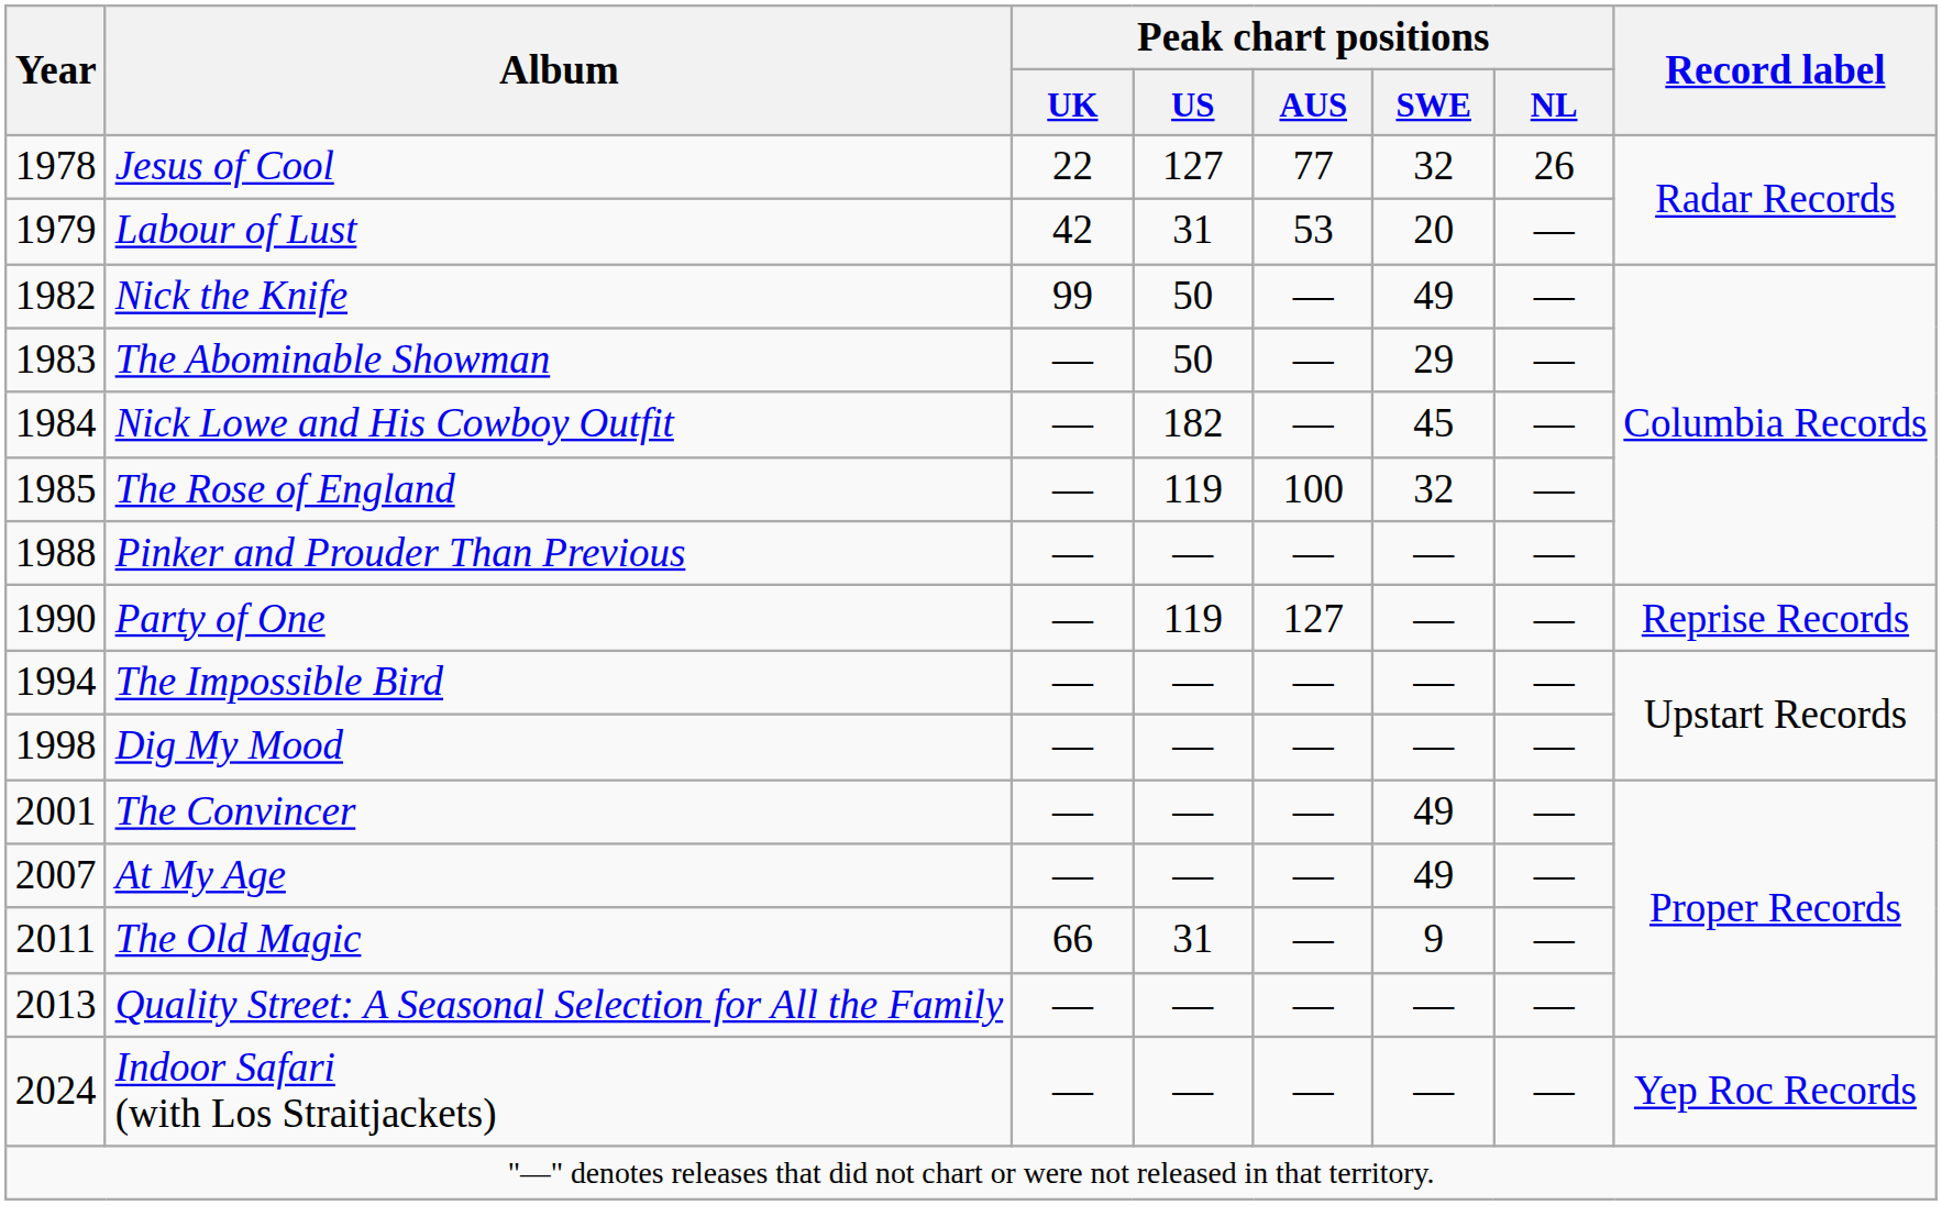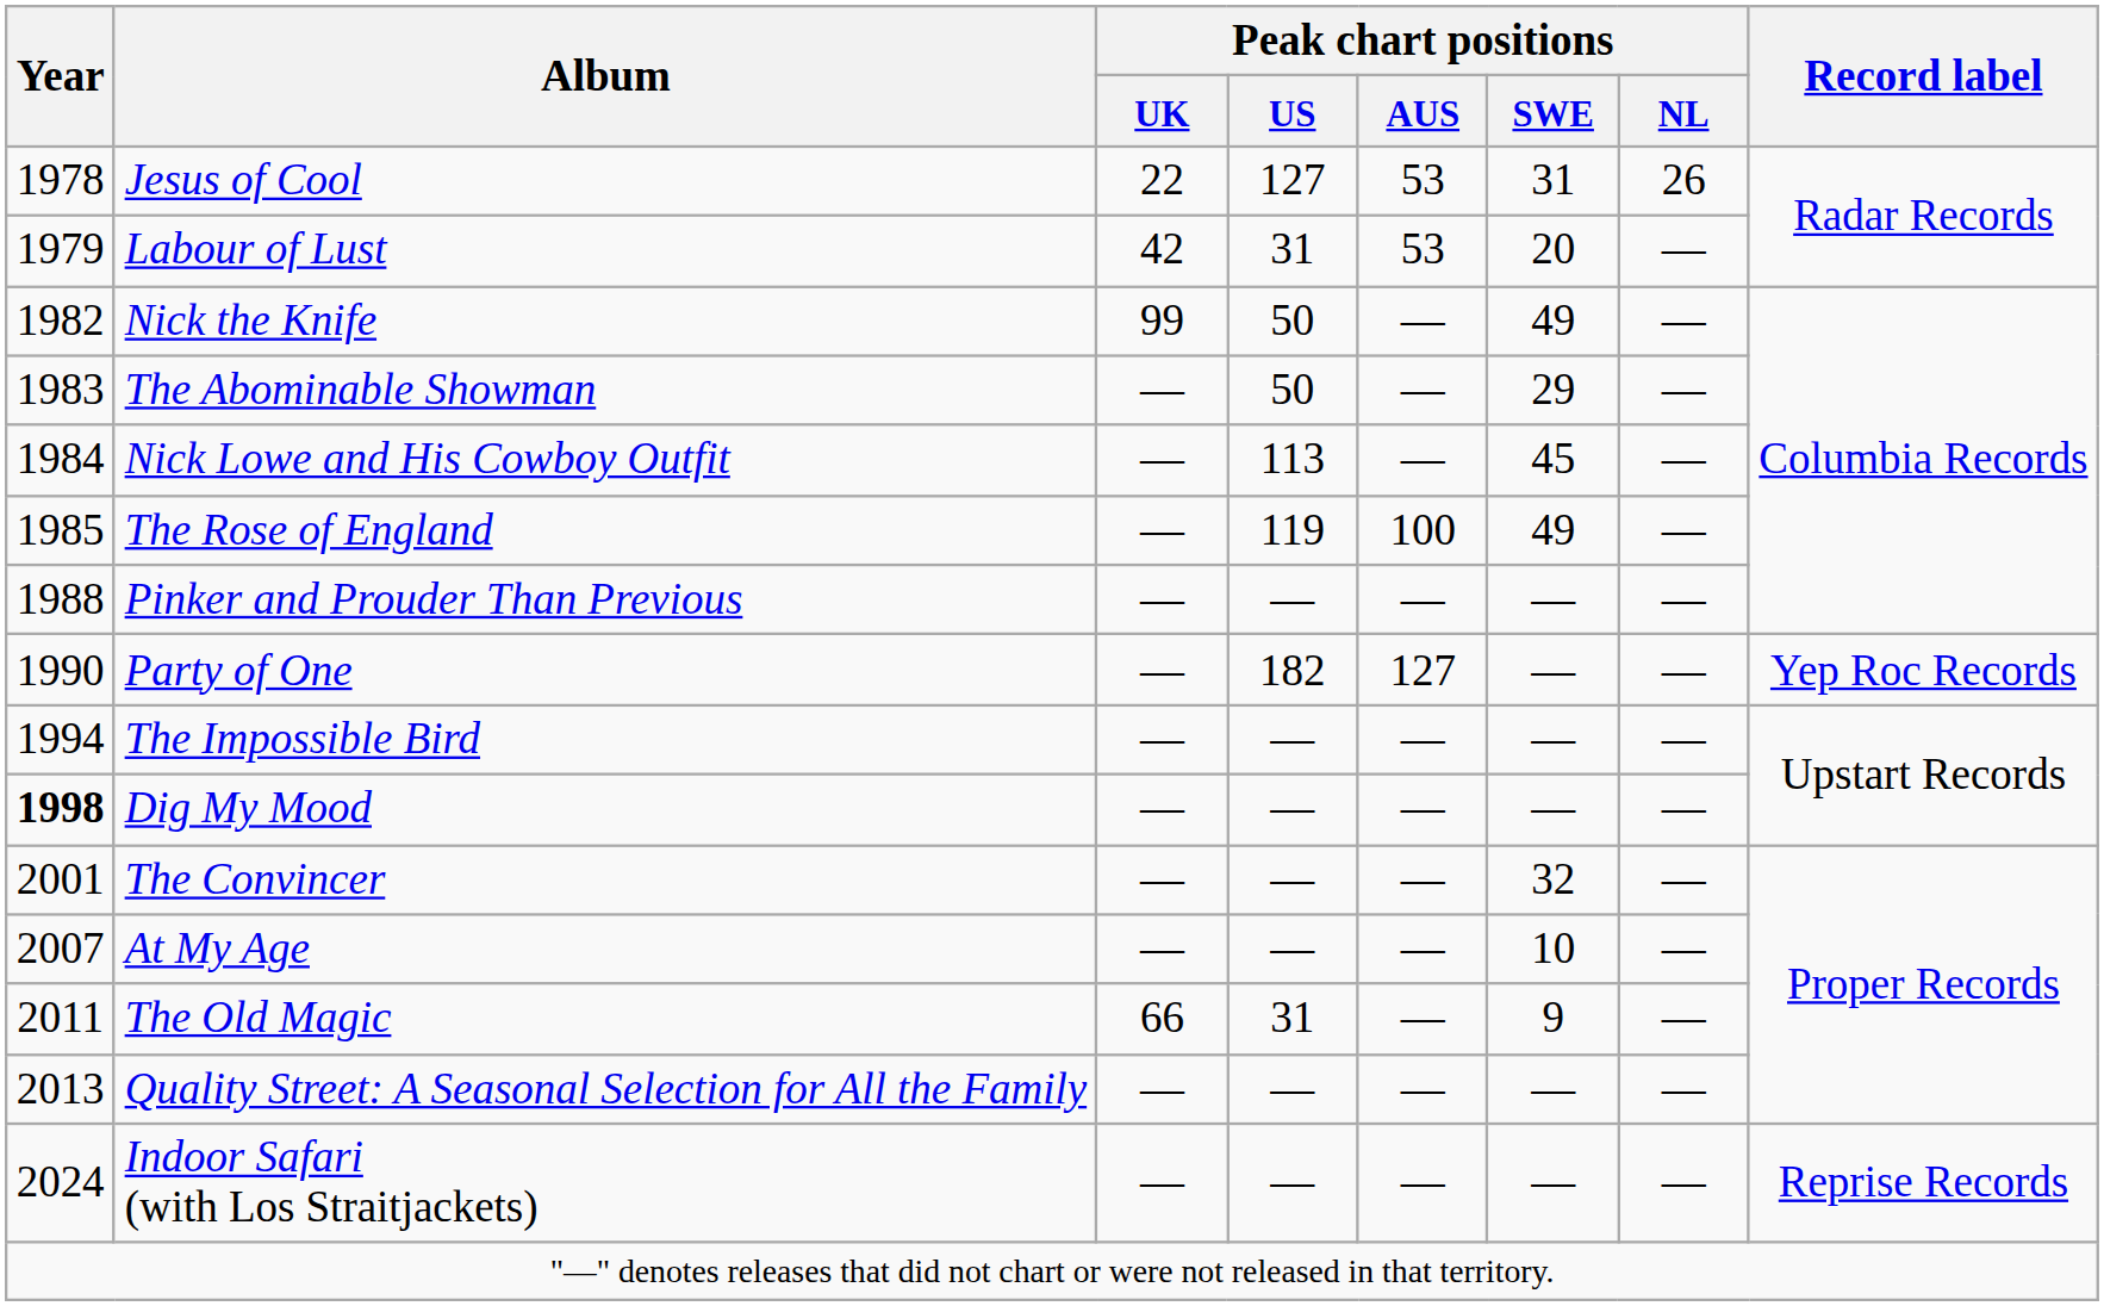 <table class="wikitable" style=text-align:center;>
 <tr>
 <th scope="col" rowspan="2">Year</th>
 <th scope="col" rowspan="2">Album</th>
 <th scope="col" colspan="5">Peak chart positions</th>
 <th scope="col" rowspan="2"><a href='#'>Record label</a></th>
 </tr>
 <tr>
 <th style="width:40px;"><small><a href='#'>UK</a></small><br></th>
 <th style="width:40px;"><small><a href='#'>US</a></small><br></th>
 <th style="width:40px;"><small><a href='#'>AUS</a></small><br></th>
 <th style="width:40px;"><small><a href='#'>SWE</a></small><br></th>
 <th style="width:40px;"><small><a href='#'>NL</a></small><br></th>
 </tr>
 <tr>
 <td>1978</td>
 <td align=left><em><a href='#'>Jesus of Cool</a></em></td>
 <td>22</td>
 <td>127</td>
-<td>77</td>
-<td>32</td>
+<td>53</td>
+<td>31</td>
 <td>26</td>
 <td rowspan="2"><a href='#'>Radar Records</a></td>
 </tr>
 <tr>
 <td>1979</td>
 <td align=left><em><a href='#'>Labour of Lust</a></em></td>
 <td>42</td>
 <td>31</td>
 <td>53</td>
 <td>20</td>
 <td>—</td>
 </tr>
 <tr>
 <td>1982</td>
 <td align=left><em><a href='#'>Nick the Knife</a></em></td>
 <td>99</td>
 <td>50</td>
 <td>—</td>
 <td>49</td>
 <td>—</td>
 <td rowspan="5"><a href='#'>Columbia Records</a></td>
 </tr>
 <tr>
 <td>1983</td>
 <td align=left><em><a href='#'>The Abominable Showman</a></em></td>
 <td>—</td>
 <td>50</td>
 <td>—</td>
 <td>29</td>
 <td>—</td>
 </tr>
 <tr>
 <td>1984</td>
 <td align=left><em><a href='#'>Nick Lowe and His Cowboy Outfit</a></em></td>
 <td>—</td>
-<td>182</td>
+<td>113</td>
 <td>—</td>
 <td>45</td>
 <td>—</td>
 </tr>
 <tr>
 <td>1985</td>
 <td align=left><em><a href='#'>The Rose of England</a></em></td>
 <td>—</td>
 <td>119</td>
 <td>100</td>
-<td>32</td>
+<td>49</td>
 <td>—</td>
 </tr>
 <tr>
 <td>1988</td>
 <td align=left><em><a href='#'>Pinker and Prouder Than Previous</a></em></td>
 <td>—</td>
 <td>—</td>
 <td>—</td>
 <td>—</td>
 <td>—</td>
 </tr>
 <tr>
 <td>1990</td>
 <td align=left><em><a href='#'>Party of One</a></em></td>
 <td>—</td>
-<td>119</td>
+<td>182</td>
 <td>127</td>
 <td>—</td>
 <td>—</td>
-<td rowspan="1"><a href='#'>Reprise Records</a></td>
+<td rowspan="1"><a href='#'>Yep Roc Records</a></td>
 </tr>
 <tr>
 <td>1994</td>
 <td align=left><em><a href='#'>The Impossible Bird</a></em></td>
 <td>—</td>
 <td>—</td>
 <td>—</td>
 <td>—</td>
 <td>—</td>
 <td rowspan="2">Upstart Records</td>
 </tr>
 <tr>
-<td>1998</td>
+<td><strong>1998</strong></td>
 <td align=left><em><a href='#'>Dig My Mood</a></em></td>
 <td>—</td>
 <td>—</td>
 <td>—</td>
 <td>—</td>
 <td>—</td>
 </tr>
 <tr>
 <td>2001</td>
 <td align=left><em><a href='#'>The Convincer</a></em></td>
 <td>—</td>
 <td>—</td>
 <td>—</td>
-<td>49</td>
+<td>32</td>
 <td>—</td>
 <td rowspan="4"><a href='#'>Proper Records</a></td>
 </tr>
 <tr>
 <td>2007</td>
 <td align=left><em><a href='#'>At My Age</a></em></td>
 <td>—</td>
 <td>—</td>
 <td>—</td>
-<td>49</td>
+<td>10</td>
 <td>—</td>
 </tr>
 <tr>
 <td>2011</td>
 <td align=left><em><a href='#'>The Old Magic</a></em></td>
 <td>66</td>
 <td>31</td>
 <td>—</td>
 <td>9</td>
 <td>—</td>
 </tr>
 <tr>
 <td>2013</td>
 <td align=left><em><a href='#'>Quality Street: A Seasonal Selection for All the Family</a></em></td>
 <td>—</td>
 <td>—</td>
 <td>—</td>
 <td>—</td>
 <td>—</td>
 </tr>
 <tr>
 <td>2024</td>
 <td align=left><em><a href='#'>Indoor Safari</a></em><br>(with Los Straitjackets)</td>
 <td>—</td>
 <td>—</td>
 <td>—</td>
 <td>—</td>
 <td>—</td>
-<td rowspan="1"><a href='#'>Yep Roc Records</a></td>
+<td rowspan="1"><a href='#'>Reprise Records</a></td>
 </tr>
 <tr>
 <td colspan="11" style="text-align:center; font-size:9pt;">"—" denotes releases that did not chart or were not released in that territory.</td>
 </tr>
 </table>
